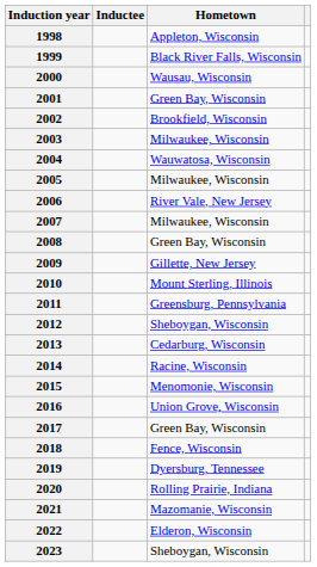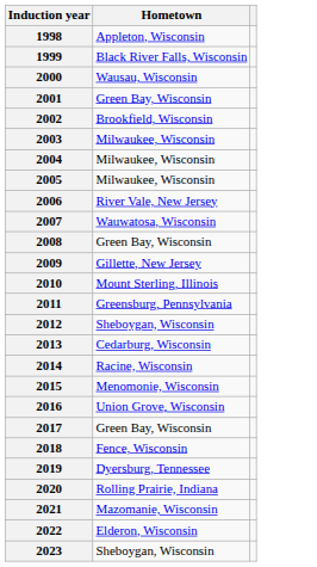 <table class="wikitable sortable" style="text-align: left;">
 <tr>
 <th scope="col">Induction year</th>
-<th scope="col">Inductee</th>
 <th scope="col">Hometown</th>
 <th scope="col"></th>
 </tr>
 <tr>
 <th scope="row" align="center">1998</th>
-<td></td>
 <td><a href='#'>Appleton, Wisconsin</a></td>
 <td align="center"></td>
 </tr>
 <tr>
 <th scope="row" align="center">1999</th>
-<td></td>
 <td><a href='#'>Black River Falls, Wisconsin</a></td>
 <td align="center"></td>
 </tr>
 <tr>
 <th scope="row" align="center">2000</th>
-<td></td>
 <td><a href='#'>Wausau, Wisconsin</a></td>
 <td align="center"></td>
 </tr>
 <tr>
 <th scope="row" align="center">2001</th>
-<td></td>
 <td><a href='#'>Green Bay, Wisconsin</a></td>
 <td align="center"></td>
 </tr>
 <tr>
 <th scope="row" align="center">2002</th>
-<td></td>
 <td><a href='#'>Brookfield, Wisconsin</a></td>
 <td align="center"></td>
 </tr>
 <tr>
 <th scope="row" align="center">2003</th>
-<td></td>
 <td><a href='#'>Milwaukee, Wisconsin</a></td>
 <td align="center"></td>
 </tr>
 <tr>
 <th scope="row" align="center">2004</th>
-<td></td>
-<td><a href='#'>Wauwatosa, Wisconsin</a></td>
+<td>Milwaukee, Wisconsin</td>
 <td align="center"></td>
 </tr>
 <tr>
 <th scope="row" align="center">2005</th>
-<td></td>
 <td>Milwaukee, Wisconsin</td>
 <td align="center"></td>
 </tr>
 <tr>
 <th scope="row" align="center">2006</th>
-<td></td>
 <td><a href='#'>River Vale, New Jersey</a></td>
 <td align="center"></td>
 </tr>
 <tr>
 <th scope="row" align="center">2007</th>
-<td></td>
-<td>Milwaukee, Wisconsin</td>
+<td><a href='#'>Wauwatosa, Wisconsin</a></td>
 <td align="center"></td>
 </tr>
 <tr>
 <th scope="row" align="center">2008</th>
-<td></td>
 <td>Green Bay, Wisconsin</td>
 <td align="center"></td>
 </tr>
 <tr>
 <th scope="row" align="center">2009</th>
-<td></td>
 <td><a href='#'>Gillette, New Jersey</a></td>
 <td align="center"></td>
 </tr>
 <tr>
 <th scope="row" align="center">2010</th>
-<td></td>
 <td><a href='#'>Mount Sterling, Illinois</a></td>
 <td align="center"></td>
 </tr>
 <tr>
 <th scope="row" align="center">2011</th>
-<td></td>
 <td><a href='#'>Greensburg, Pennsylvania</a></td>
 <td align="center"></td>
 </tr>
 <tr>
 <th scope="row" align="center">2012</th>
-<td></td>
 <td><a href='#'>Sheboygan, Wisconsin</a></td>
 <td align="center"></td>
 </tr>
 <tr>
 <th scope="row" align="center">2013</th>
-<td></td>
 <td><a href='#'>Cedarburg, Wisconsin</a></td>
 <td align="center"></td>
 </tr>
 <tr>
 <th scope="row" align="center">2014</th>
-<td></td>
 <td><a href='#'>Racine, Wisconsin</a></td>
 <td align="center"></td>
 </tr>
 <tr>
 <th scope="row" align="center">2015</th>
-<td></td>
 <td><a href='#'>Menomonie, Wisconsin</a></td>
 <td align="center"></td>
 </tr>
 <tr>
 <th scope="row" align="center">2016</th>
-<td></td>
 <td><a href='#'>Union Grove, Wisconsin</a></td>
 <td align="center"></td>
 </tr>
 <tr>
 <th scope="row" align="center">2017</th>
-<td></td>
 <td>Green Bay, Wisconsin</td>
 <td align="center"></td>
 </tr>
 <tr>
 <th scope="row" align="center">2018</th>
-<td></td>
 <td><a href='#'>Fence, Wisconsin</a></td>
 <td align="center"></td>
 </tr>
 <tr>
 <th scope="row" align="center">2019</th>
-<td></td>
 <td><a href='#'>Dyersburg, Tennessee</a></td>
 <td align="center"></td>
 </tr>
 <tr>
 <th scope="row" align="center">2020</th>
-<td></td>
 <td><a href='#'>Rolling Prairie, Indiana</a></td>
 <td align="center"></td>
 </tr>
 <tr>
 <th scope="row" align="center">2021</th>
-<td></td>
 <td><a href='#'>Mazomanie, Wisconsin</a></td>
 <td align="center"></td>
 </tr>
 <tr>
 <th scope="row" align="center">2022</th>
-<td></td>
 <td><a href='#'>Elderon, Wisconsin</a></td>
 <td align="center"></td>
 </tr>
 <tr>
 <th scope="row" align="center">2023</th>
-<td></td>
 <td>Sheboygan, Wisconsin</td>
 <td align="center"></td>
 </tr>
 </table>
